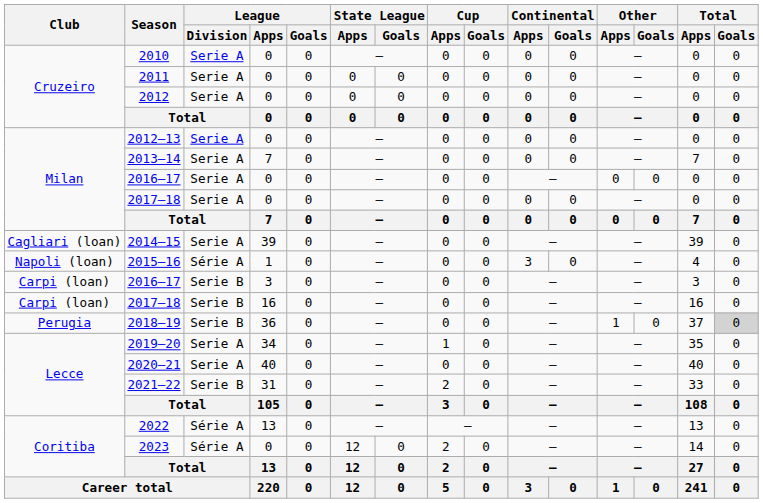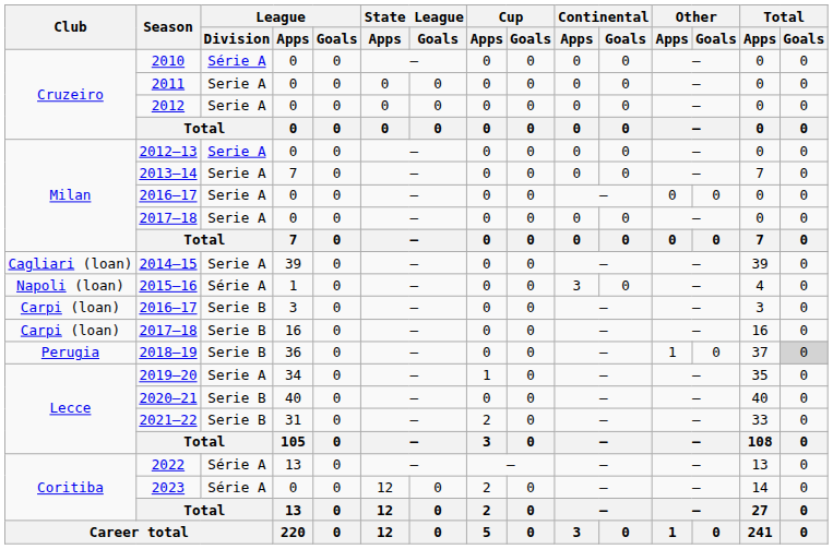 <table class="wikitable" style="text-align:center">
 <tr>
 <th rowspan="2">Club</th>
 <th rowspan="2">Season</th>
 <th colspan="3">League</th>
 <th colspan="2">State League</th>
 <th colspan="2">Cup</th>
 <th colspan="2">Continental</th>
 <th colspan="2">Other</th>
 <th colspan="2">Total</th>
 </tr>
 <tr>
 <th>Division</th>
 <th>Apps</th>
 <th>Goals</th>
 <th>Apps</th>
 <th>Goals</th>
 <th>Apps</th>
 <th>Goals</th>
 <th>Apps</th>
 <th>Goals</th>
 <th>Apps</th>
 <th>Goals</th>
 <th>Apps</th>
 <th>Goals</th>
 </tr>
 <tr>
 <td rowspan="4"><a href='#'>Cruzeiro</a></td>
 <td><a href='#'>2010</a></td>
-<td><a href='#'>Serie A</a></td>
+<td><a href='#'>Série A</a></td>
 <td>0</td>
 <td>0</td>
 <td colspan="2">—</td>
 <td>0</td>
 <td>0</td>
 <td>0</td>
 <td>0</td>
 <td colspan="2">—</td>
 <td>0</td>
 <td>0</td>
 </tr>
 <tr>
 <td><a href='#'>2011</a></td>
 <td>Serie A</td>
 <td>0</td>
 <td>0</td>
 <td>0</td>
 <td>0</td>
 <td>0</td>
 <td>0</td>
 <td>0</td>
 <td>0</td>
 <td colspan="2">—</td>
 <td>0</td>
 <td>0</td>
 </tr>
 <tr>
 <td><a href='#'>2012</a></td>
 <td>Serie A</td>
 <td>0</td>
 <td>0</td>
 <td>0</td>
 <td>0</td>
 <td>0</td>
 <td>0</td>
 <td>0</td>
 <td>0</td>
 <td colspan="2">—</td>
 <td>0</td>
 <td>0</td>
 </tr>
 <tr>
 <th colspan="2">Total</th>
 <th>0</th>
 <th>0</th>
 <th>0</th>
 <th>0</th>
 <th>0</th>
 <th>0</th>
 <th>0</th>
 <th>0</th>
 <th colspan="2">—</th>
 <th>0</th>
 <th>0</th>
 </tr>
 <tr>
 <td rowspan="5"><a href='#'>Milan</a></td>
 <td><a href='#'>2012–13</a></td>
 <td><a href='#'>Serie A</a></td>
 <td>0</td>
 <td>0</td>
 <td colspan="2">—</td>
 <td>0</td>
 <td>0</td>
 <td>0</td>
 <td>0</td>
 <td colspan="2">—</td>
 <td>0</td>
 <td>0</td>
 </tr>
 <tr>
 <td><a href='#'>2013–14</a></td>
 <td>Serie A</td>
 <td>7</td>
 <td>0</td>
 <td colspan="2">—</td>
 <td>0</td>
 <td>0</td>
 <td>0</td>
 <td>0</td>
 <td colspan="2">—</td>
 <td>7</td>
 <td>0</td>
 </tr>
 <tr>
 <td><a href='#'>2016–17</a></td>
 <td>Serie A</td>
 <td>0</td>
 <td>0</td>
 <td colspan="2">—</td>
 <td>0</td>
 <td>0</td>
 <td colspan="2">—</td>
 <td>0</td>
 <td>0</td>
 <td>0</td>
 <td>0</td>
 </tr>
 <tr>
 <td><a href='#'>2017–18</a></td>
 <td>Serie A</td>
 <td>0</td>
 <td>0</td>
 <td colspan="2">—</td>
 <td>0</td>
 <td>0</td>
 <td>0</td>
 <td>0</td>
 <td colspan="2">—</td>
 <td>0</td>
 <td>0</td>
 </tr>
 <tr>
 <th colspan="2">Total</th>
 <th>7</th>
 <th>0</th>
 <th colspan="2">—</th>
 <th>0</th>
 <th>0</th>
 <th>0</th>
 <th>0</th>
 <th>0</th>
 <th>0</th>
 <th>7</th>
 <th>0</th>
 </tr>
 <tr>
 <td><a href='#'>Cagliari</a> (loan)</td>
 <td><a href='#'>2014–15</a></td>
 <td>Serie A</td>
 <td>39</td>
 <td>0</td>
 <td colspan="2">—</td>
 <td>0</td>
 <td>0</td>
 <td colspan="2">—</td>
 <td colspan="2">—</td>
 <td>39</td>
 <td>0</td>
 </tr>
 <tr>
 <td><a href='#'>Napoli</a> (loan)</td>
 <td><a href='#'>2015–16</a></td>
 <td>Série A</td>
 <td>1</td>
 <td>0</td>
 <td colspan="2">—</td>
 <td>0</td>
 <td>0</td>
 <td>3</td>
 <td>0</td>
 <td colspan="2">—</td>
 <td>4</td>
 <td>0</td>
 </tr>
 <tr>
 <td><a href='#'>Carpi</a> (loan)</td>
 <td><a href='#'>2016–17</a></td>
 <td>Serie B</td>
 <td>3</td>
 <td>0</td>
 <td colspan="2">—</td>
 <td>0</td>
 <td>0</td>
 <td colspan="2">—</td>
 <td colspan="2">—</td>
 <td>3</td>
 <td>0</td>
 </tr>
 <tr>
 <td><a href='#'>Carpi</a> (loan)</td>
 <td><a href='#'>2017–18</a></td>
 <td>Serie B</td>
 <td>16</td>
 <td>0</td>
 <td colspan="2">—</td>
 <td>0</td>
 <td>0</td>
 <td colspan="2">—</td>
 <td colspan="2">—</td>
 <td>16</td>
 <td>0</td>
 </tr>
 <tr>
 <td><a href='#'>Perugia</a></td>
 <td><a href='#'>2018–19</a></td>
 <td>Serie B</td>
 <td>36</td>
 <td>0</td>
 <td colspan="2">—</td>
 <td>0</td>
 <td>0</td>
 <td colspan="2">—</td>
 <td>1</td>
 <td>0</td>
 <td>37</td>
 <td style="background: lightgrey;">0</td>
 </tr>
 <tr>
 <td rowspan="4"><a href='#'>Lecce</a></td>
 <td><a href='#'>2019–20</a></td>
 <td>Serie A</td>
 <td>34</td>
 <td>0</td>
 <td colspan="2">—</td>
 <td>1</td>
 <td>0</td>
 <td colspan="2">—</td>
 <td colspan="2">—</td>
 <td>35</td>
 <td>0</td>
 </tr>
 <tr>
 <td><a href='#'>2020–21</a></td>
-<td>Serie A</td>
+<td>Serie B</td>
 <td>40</td>
 <td>0</td>
 <td colspan="2">—</td>
 <td>0</td>
 <td>0</td>
 <td colspan="2">—</td>
 <td colspan="2">—</td>
 <td>40</td>
 <td>0</td>
 </tr>
 <tr>
 <td><a href='#'>2021–22</a></td>
 <td>Serie B</td>
 <td>31</td>
 <td>0</td>
 <td colspan="2">—</td>
 <td>2</td>
 <td>0</td>
 <td colspan="2">—</td>
 <td colspan="2">—</td>
 <td>33</td>
 <td>0</td>
 </tr>
 <tr>
 <th colspan="2">Total</th>
 <th>105</th>
 <th>0</th>
 <th colspan="2">—</th>
 <th>3</th>
 <th>0</th>
 <th colspan="2">—</th>
 <th colspan="2">—</th>
 <th>108</th>
 <th>0</th>
 </tr>
 <tr>
 <td rowspan="3"><a href='#'>Coritiba</a></td>
 <td><a href='#'>2022</a></td>
 <td>Série A</td>
 <td>13</td>
 <td>0</td>
 <td colspan="2">—</td>
 <td colspan="2">—</td>
 <td colspan="2">—</td>
 <td colspan="2">—</td>
 <td>13</td>
 <td>0</td>
 </tr>
 <tr>
 <td><a href='#'>2023</a></td>
 <td>Série A</td>
 <td>0</td>
 <td>0</td>
 <td>12</td>
 <td>0</td>
 <td>2</td>
 <td>0</td>
 <td colspan="2">—</td>
 <td colspan="2">—</td>
 <td>14</td>
 <td>0</td>
 </tr>
 <tr>
 <th colspan="2">Total</th>
 <th>13</th>
 <th>0</th>
 <th>12</th>
 <th>0</th>
 <th>2</th>
 <th>0</th>
 <th colspan="2">—</th>
 <th colspan="2">—</th>
 <th>27</th>
 <th>0</th>
 </tr>
 <tr>
 <th colspan="3">Career total</th>
 <th>220</th>
 <th>0</th>
 <th>12</th>
 <th>0</th>
 <th>5</th>
 <th>0</th>
 <th>3</th>
 <th>0</th>
 <th>1</th>
 <th>0</th>
 <th>241</th>
 <th>0</th>
 </tr>
 </table>
